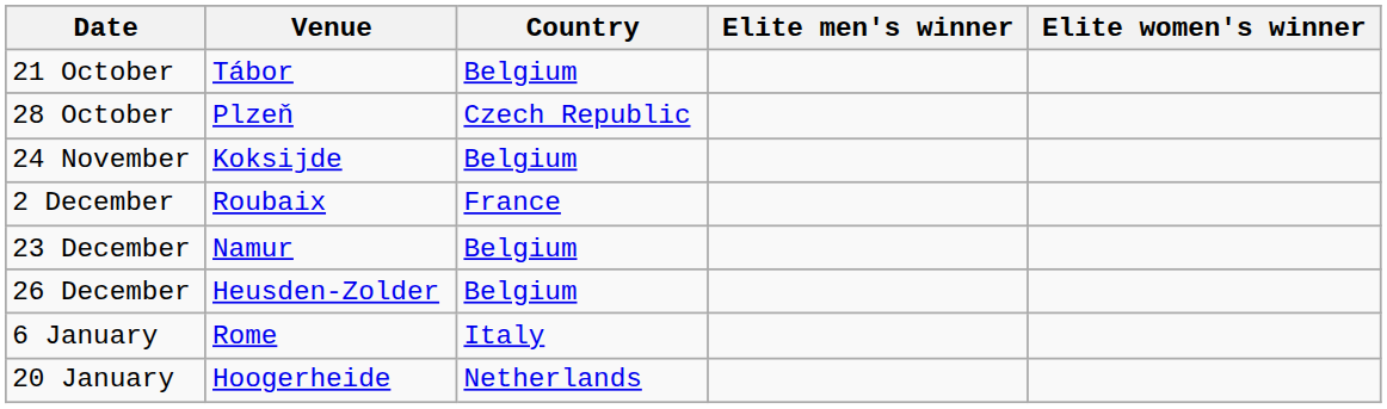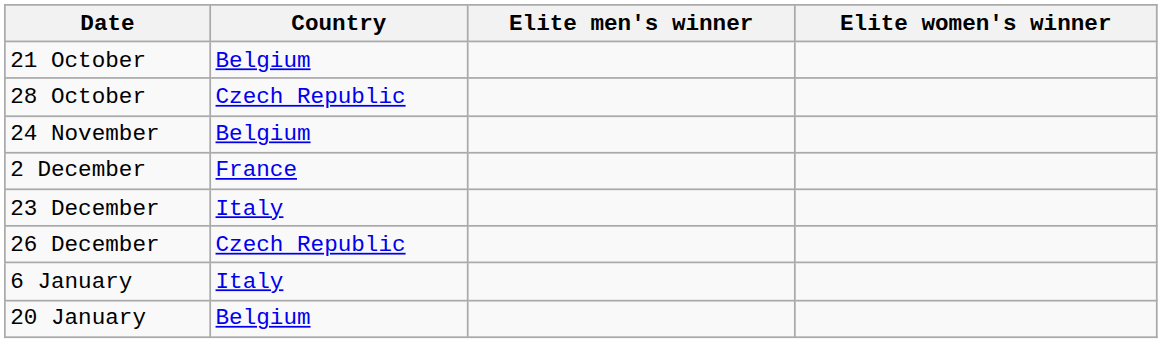 <table class="wikitable" width=75%>
 <tr bgcolor="#efefef">
 <th>Date</th>
-<th>Venue</th>
 <th>Country</th>
 <th>Elite men's winner</th>
 <th>Elite women's winner</th>
 </tr>
 <tr>
 <td>21 October</td>
-<td><a href='#'>Tábor</a></td>
 <td><a href='#'>Belgium</a></td>
 <td></td>
 <td></td>
 </tr>
 <tr>
 <td>28 October</td>
-<td><a href='#'>Plzeň</a></td>
 <td><a href='#'>Czech Republic</a></td>
 <td></td>
 <td></td>
 </tr>
 <tr>
 <td>24 November</td>
-<td><a href='#'>Koksijde</a></td>
 <td><a href='#'>Belgium</a></td>
 <td></td>
 <td></td>
 </tr>
 <tr>
 <td>2 December</td>
-<td><a href='#'>Roubaix</a></td>
 <td><a href='#'>France</a></td>
 <td></td>
 <td></td>
 </tr>
 <tr>
 <td>23 December</td>
-<td><a href='#'>Namur</a></td>
-<td><a href='#'>Belgium</a></td>
+<td><a href='#'>Italy</a></td>
 <td></td>
 <td></td>
 </tr>
 <tr>
 <td>26 December</td>
-<td><a href='#'>Heusden-Zolder</a></td>
-<td><a href='#'>Belgium</a></td>
+<td><a href='#'>Czech Republic</a></td>
 <td></td>
 <td></td>
 </tr>
 <tr>
 <td>6 January</td>
-<td><a href='#'>Rome</a></td>
 <td><a href='#'>Italy</a></td>
 <td></td>
 <td></td>
 </tr>
 <tr>
 <td>20 January</td>
-<td><a href='#'>Hoogerheide</a></td>
-<td><a href='#'>Netherlands</a></td>
+<td><a href='#'>Belgium</a></td>
 <td></td>
 <td></td>
 </tr>
 </table>
